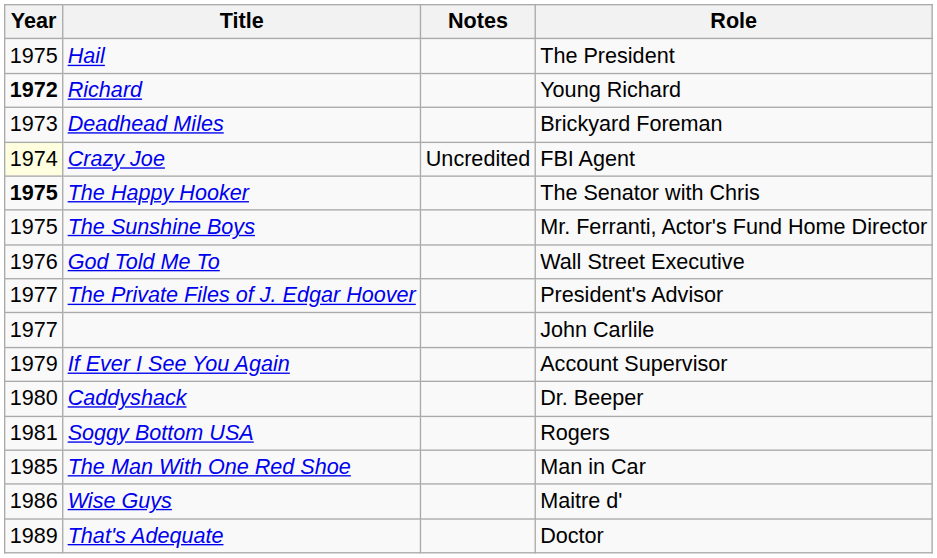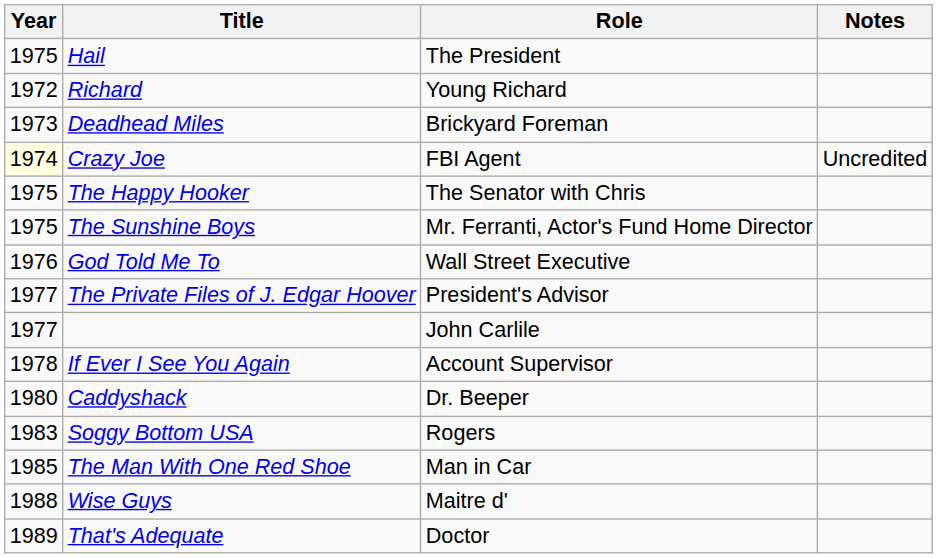 <table class="wikitable">
 <tr>
 <th>Year</th>
 <th>Title</th>
+<th>Role</th>
 <th>Notes</th>
-<th>Role</th>
 </tr>
 <tr>
 <td>1975</td>
 <td><em><a href='#'>Hail</a></em></td>
+<td>The President</td>
 <td></td>
-<td>The President</td>
 </tr>
 <tr>
-<td><strong>1972</strong></td>
+<td>1972</td>
 <td><em><a href='#'>Richard</a></em></td>
+<td>Young Richard</td>
 <td></td>
-<td>Young Richard</td>
 </tr>
 <tr>
 <td>1973</td>
 <td><em><a href='#'>Deadhead Miles</a></em></td>
+<td>Brickyard Foreman</td>
 <td></td>
-<td>Brickyard Foreman</td>
 </tr>
 <tr>
 <td style="background: lightyellow;">1974</td>
 <td><em><a href='#'>Crazy Joe</a></em></td>
+<td>FBI Agent</td>
 <td>Uncredited</td>
-<td>FBI Agent</td>
 </tr>
 <tr>
-<td><strong>1975</strong></td>
+<td>1975</td>
 <td><em><a href='#'>The Happy Hooker</a></em></td>
+<td>The Senator with Chris</td>
 <td></td>
-<td>The Senator with Chris</td>
 </tr>
 <tr>
 <td>1975</td>
 <td><em><a href='#'>The Sunshine Boys</a></em></td>
+<td>Mr. Ferranti, Actor's Fund Home Director</td>
 <td></td>
-<td>Mr. Ferranti, Actor's Fund Home Director</td>
 </tr>
 <tr>
 <td>1976</td>
 <td><em><a href='#'>God Told Me To</a></em></td>
+<td>Wall Street Executive</td>
 <td></td>
-<td>Wall Street Executive</td>
 </tr>
 <tr>
 <td>1977</td>
 <td><em><a href='#'>The Private Files of J. Edgar Hoover</a></em></td>
+<td>President's Advisor</td>
 <td></td>
-<td>President's Advisor</td>
 </tr>
 <tr>
 <td>1977</td>
 <td></td>
+<td>John Carlile</td>
 <td></td>
-<td>John Carlile</td>
 </tr>
 <tr>
-<td>1979</td>
+<td>1978</td>
 <td><em><a href='#'>If Ever I See You Again</a></em></td>
+<td>Account Supervisor</td>
 <td></td>
-<td>Account Supervisor</td>
 </tr>
 <tr>
 <td>1980</td>
 <td><em><a href='#'>Caddyshack</a></em></td>
+<td>Dr. Beeper</td>
 <td></td>
-<td>Dr. Beeper</td>
 </tr>
 <tr>
-<td>1981</td>
+<td>1983</td>
 <td><em><a href='#'>Soggy Bottom USA</a></em></td>
+<td>Rogers</td>
 <td></td>
-<td>Rogers</td>
 </tr>
 <tr>
 <td>1985</td>
 <td><em><a href='#'>The Man With One Red Shoe</a></em></td>
+<td>Man in Car</td>
 <td></td>
-<td>Man in Car</td>
 </tr>
 <tr>
-<td>1986</td>
+<td>1988</td>
 <td><em><a href='#'>Wise Guys</a></em></td>
+<td>Maitre d'</td>
 <td></td>
-<td>Maitre d'</td>
 </tr>
 <tr>
 <td>1989</td>
 <td><em><a href='#'>That's Adequate</a></em></td>
+<td>Doctor</td>
 <td></td>
-<td>Doctor</td>
 </tr>
 </table>
